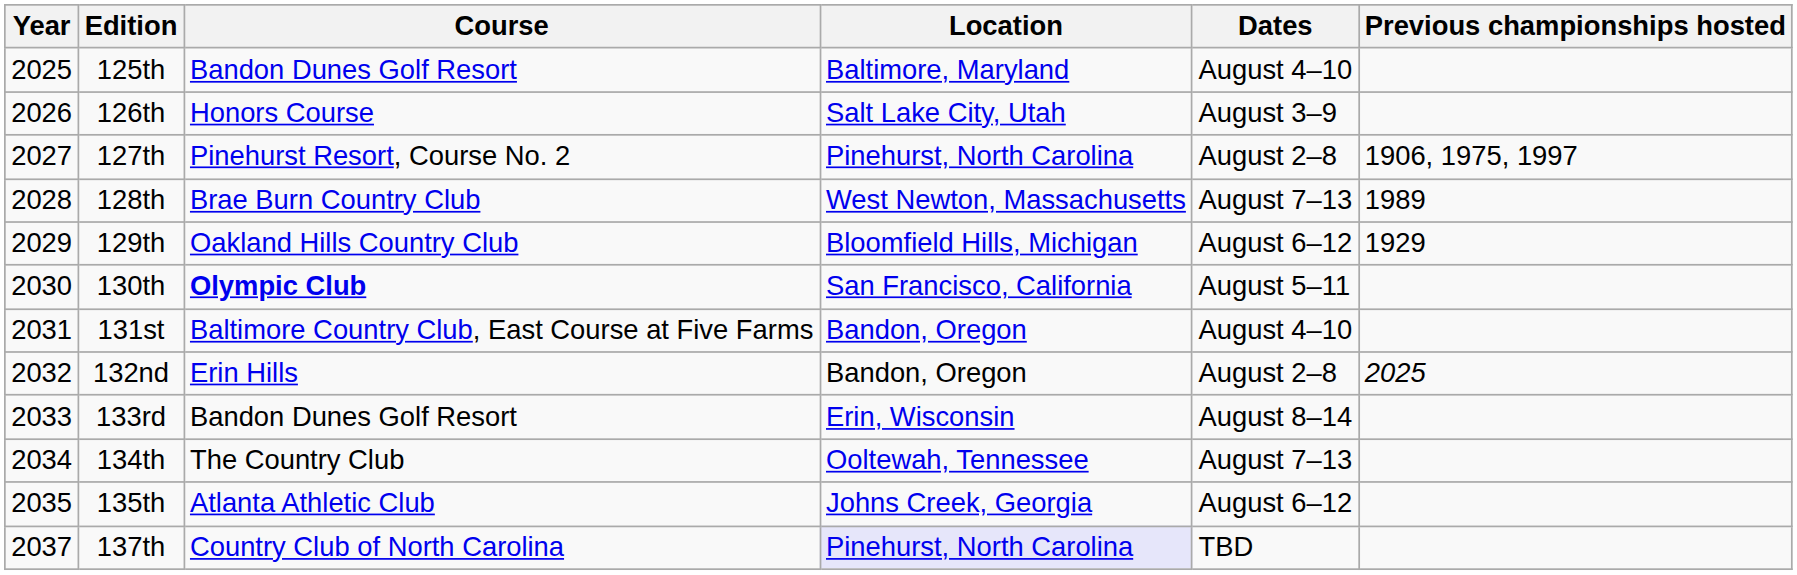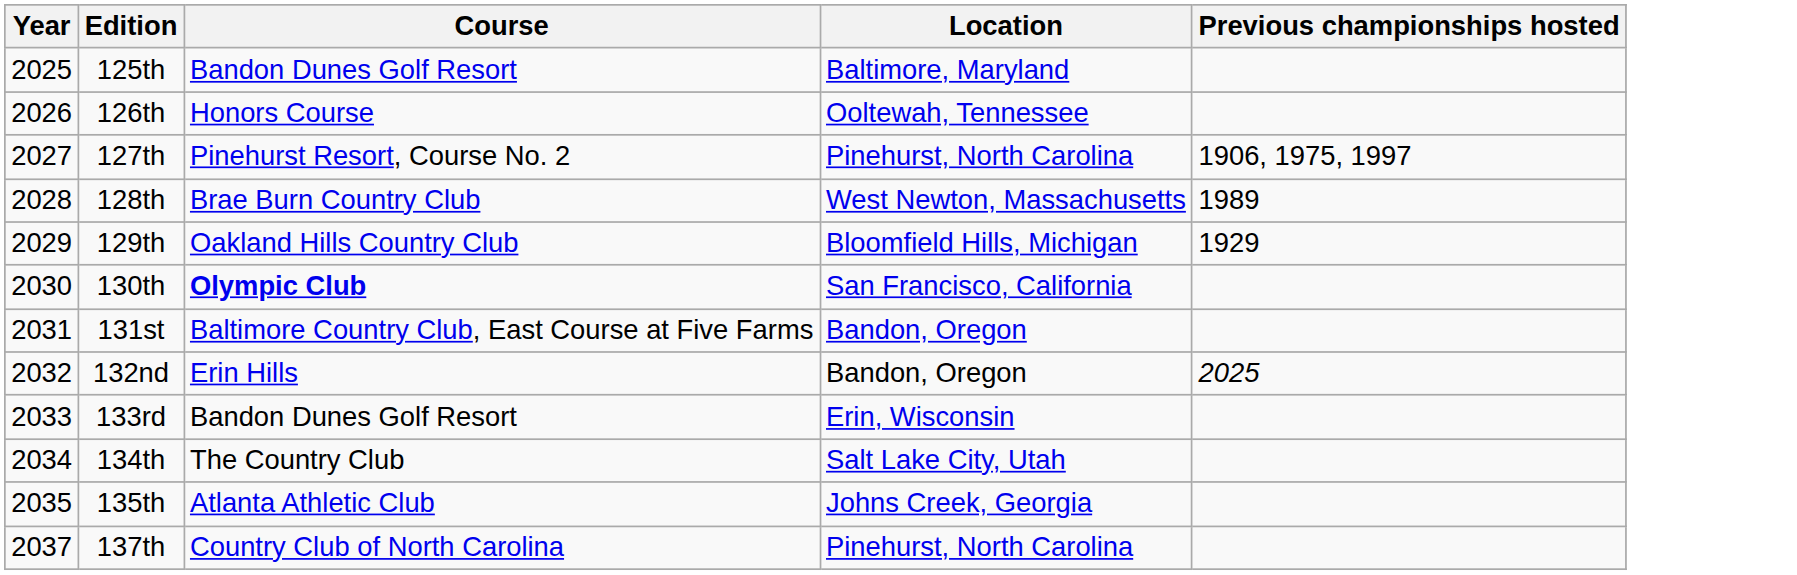 <table class=wikitable>
 <tr>
 <th>Year</th>
 <th>Edition</th>
 <th>Course</th>
 <th>Location</th>
-<th>Dates</th>
 <th>Previous championships hosted</th>
 </tr>
 <tr>
 <td align=center>2025</td>
 <td align=center>125th</td>
 <td><a href='#'>Bandon Dunes Golf Resort</a></td>
 <td><a href='#'>Baltimore, Maryland</a></td>
-<td>August 4–10</td>
 <td></td>
 </tr>
 <tr>
 <td align=center>2026</td>
 <td align=center>126th</td>
 <td><a href='#'>Honors Course</a></td>
-<td><a href='#'>Salt Lake City, Utah</a></td>
-<td>August 3–9</td>
+<td><a href='#'>Ooltewah, Tennessee</a></td>
 <td></td>
 </tr>
 <tr>
 <td align=center>2027</td>
 <td align=center>127th</td>
 <td><a href='#'>Pinehurst Resort</a>, Course No. 2</td>
 <td><a href='#'>Pinehurst, North Carolina</a></td>
-<td>August 2–8</td>
 <td>1906, 1975, 1997</td>
 </tr>
 <tr>
 <td align=center>2028</td>
 <td align=center>128th</td>
 <td><a href='#'>Brae Burn Country Club</a></td>
 <td><a href='#'>West Newton, Massachusetts</a></td>
-<td>August 7–13</td>
 <td>1989</td>
 </tr>
 <tr>
 <td align=center>2029</td>
 <td align=center>129th</td>
 <td><a href='#'>Oakland Hills Country Club</a></td>
 <td><a href='#'>Bloomfield Hills, Michigan</a></td>
-<td>August 6–12</td>
 <td>1929</td>
 </tr>
 <tr>
 <td align=center>2030</td>
 <td align=center>130th</td>
 <td><strong><a href='#'>Olympic Club</a></strong></td>
 <td><a href='#'>San Francisco, California</a></td>
-<td>August 5–11</td>
 <td></td>
 </tr>
 <tr>
 <td align=center>2031</td>
 <td align=center>131st</td>
 <td><a href='#'>Baltimore Country Club</a>, East Course at Five Farms</td>
 <td><a href='#'>Bandon, Oregon</a></td>
-<td>August 4–10</td>
 <td></td>
 </tr>
 <tr>
 <td align=center>2032</td>
 <td align=center>132nd</td>
 <td><a href='#'>Erin Hills</a></td>
 <td>Bandon, Oregon</td>
-<td>August 2–8</td>
 <td><em>2025</em></td>
 </tr>
 <tr>
 <td align=center>2033</td>
 <td align=center>133rd</td>
 <td>Bandon Dunes Golf Resort</td>
 <td><a href='#'>Erin, Wisconsin</a></td>
-<td>August 8–14</td>
 <td></td>
 </tr>
 <tr>
 <td align=center>2034</td>
 <td align=center>134th</td>
 <td>The Country Club</td>
-<td><a href='#'>Ooltewah, Tennessee</a></td>
-<td>August 7–13</td>
+<td><a href='#'>Salt Lake City, Utah</a></td>
 <td></td>
 </tr>
 <tr>
 <td align=center>2035</td>
 <td align=center>135th</td>
 <td><a href='#'>Atlanta Athletic Club</a></td>
 <td><a href='#'>Johns Creek, Georgia</a></td>
-<td>August 6–12</td>
 <td></td>
 </tr>
 <tr>
 <td align=center>2037</td>
 <td align=center>137th</td>
 <td><a href='#'>Country Club of North Carolina</a></td>
-<td style="background: lavender;"><a href='#'>Pinehurst, North Carolina</a></td>
-<td>TBD</td>
+<td><a href='#'>Pinehurst, North Carolina</a></td>
 <td></td>
 </tr>
 </table>
